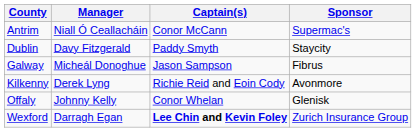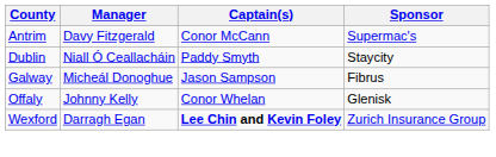 <table class="wikitable">
 <tr>
 <th><a href='#'>County</a></th>
 <th><a href='#'>Manager</a></th>
 <th><a href='#'>Captain(s)</a></th>
 <th><a href='#'>Sponsor</a></th>
 </tr>
 <tr>
 <td> <a href='#'>Antrim</a></td>
-<td><a href='#'>Niall Ó Ceallacháin</a></td>
+<td><a href='#'>Davy Fitzgerald</a></td>
 <td><a href='#'>Conor McCann</a></td>
 <td><a href='#'>Supermac's</a></td>
 </tr>
 <tr>
 <td> <a href='#'>Dublin</a></td>
-<td><a href='#'>Davy Fitzgerald</a></td>
+<td><a href='#'>Niall Ó Ceallacháin</a></td>
 <td><a href='#'>Paddy Smyth</a></td>
 <td>Staycity</td>
 </tr>
 <tr>
 <td> <a href='#'>Galway</a></td>
 <td><a href='#'>Micheál Donoghue</a></td>
 <td><a href='#'>Jason Sampson</a></td>
 <td>Fibrus</td>
-</tr>
-<tr>
-<td> <a href='#'>Kilkenny</a></td>
-<td><a href='#'>Derek Lyng</a></td>
-<td><a href='#'>Richie Reid</a> and <a href='#'>Eoin Cody</a></td>
-<td>Avonmore</td>
 </tr>
 <tr>
 <td> <a href='#'>Offaly</a></td>
 <td><a href='#'>Johnny Kelly</a></td>
 <td><a href='#'>Conor Whelan</a></td>
 <td>Glenisk</td>
 </tr>
 <tr>
 <td> <a href='#'>Wexford</a></td>
 <td><a href='#'>Darragh Egan</a></td>
 <td><strong><a href='#'>Lee Chin</a> and <a href='#'>Kevin Foley</a></strong></td>
 <td><a href='#'>Zurich Insurance Group</a></td>
 </tr>
 </table>
